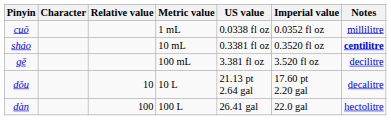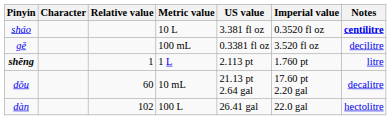 <table class="wikitable">
 <tr>
 <th>Pinyin</th>
 <th>Character</th>
 <th>Relative value</th>
 <th>Metric value</th>
 <th>US value</th>
 <th>Imperial value</th>
 <th>Notes</th>
 </tr>
 <tr>
-<td align=center><em><a href='#'>cuō</a></em></td>
-<td align=right></td>
-<td align=right></td>
-<td align=left>1 mL</td>
-<td align=left>0.0338 fl oz</td>
-<td align=left>0.0352 fl oz</td>
-<td align=right><a href='#'>millilitre</a></td>
-</tr>
-<tr>
 <td align=center><em><a href='#'>sháo</a></em></td>
 <td align=right></td>
 <td align=right></td>
-<td align=left>10 mL</td>
-<td align=left>0.3381 fl oz</td>
+<td align=left>10 L</td>
+<td align=left>3.381 fl oz</td>
 <td align=left>0.3520 fl oz</td>
 <td align=right><strong><a href='#'>centilitre</a></strong></td>
 </tr>
 <tr>
 <td align=center><em><a href='#'>gě</a></em></td>
 <td align=right></td>
 <td align=right></td>
 <td align=left>100 mL</td>
-<td align=left>3.381 fl oz</td>
+<td align=left>0.3381 fl oz</td>
 <td align=left>3.520 fl oz</td>
 <td align=right><a href='#'>decilitre</a></td>
 </tr>
 <tr>
+<td align=center><strong><em>shēng</em></strong></td>
+<td align=right></td>
+<td align=right>1</td>
+<td align=left>1 <a href='#'>L</a></td>
+<td align=left>2.113 pt</td>
+<td align=left>1.760 pt</td>
+<td align=right><a href='#'>litre</a></td>
+</tr>
+<tr>
 <td align=center><em><a href='#'>dǒu</a></em></td>
 <td align=right></td>
-<td align=right>10</td>
-<td align=left>10 L</td>
+<td align=right>60</td>
+<td align=left>10 mL</td>
 <td align=left>21.13 pt<br>2.64 gal</td>
 <td align=left>17.60 pt<br>2.20 gal</td>
 <td align=right><a href='#'>decalitre</a></td>
 </tr>
 <tr>
 <td align=center><em><a href='#'>dàn</a></em></td>
 <td align=right></td>
-<td align=right>100</td>
+<td align=right>102</td>
 <td align=left>100 L</td>
 <td align=left>26.41 gal</td>
 <td align=left>22.0 gal</td>
 <td align=right><a href='#'>hectolitre</a></td>
 </tr>
 </table>
